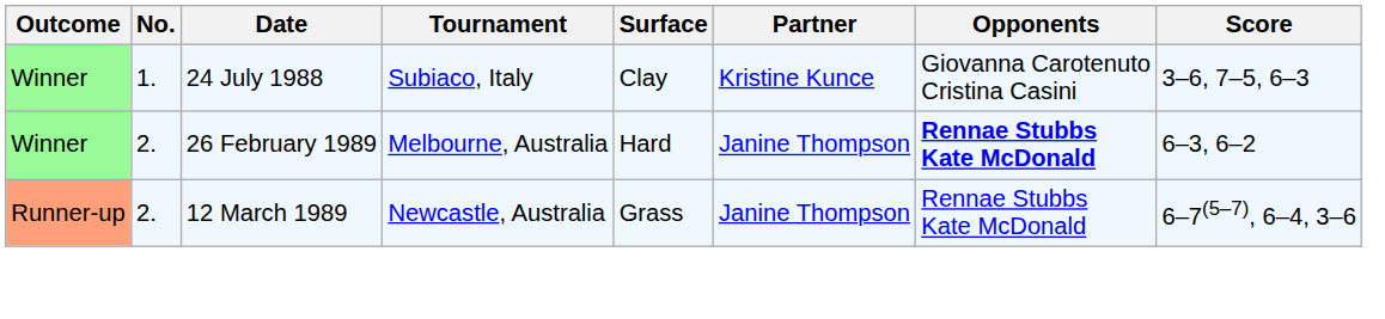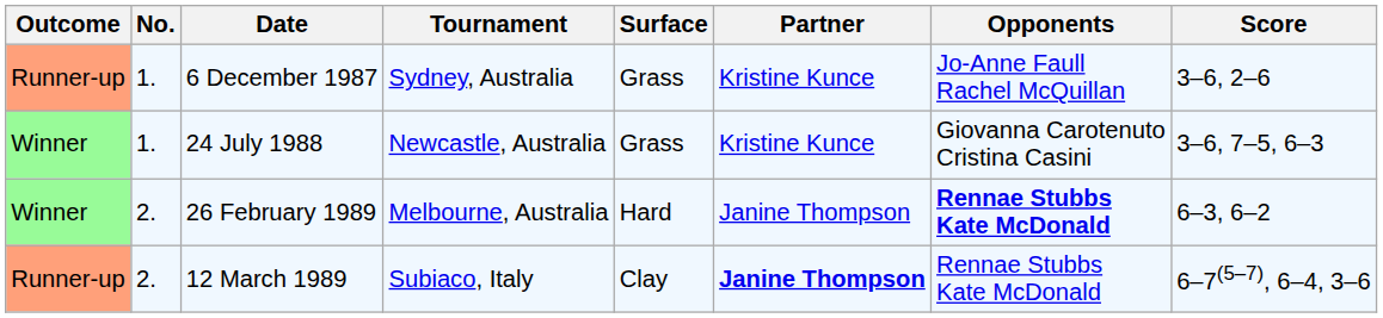 <table class="sortable wikitable" style=font-size:97%>
 <tr>
 <th>Outcome</th>
 <th>No.</th>
 <th>Date</th>
 <th>Tournament</th>
 <th>Surface</th>
 <th>Partner</th>
 <th>Opponents</th>
 <th>Score</th>
 </tr>
 <tr bgcolor="#f0f8ff">
+<td style="background:#ffa07a;">Runner-up</td>
+<td>1.</td>
+<td>6 December 1987</td>
+<td><a href='#'>Sydney</a>, Australia</td>
+<td>Grass</td>
+<td> <a href='#'>Kristine Kunce</a></td>
+<td> <a href='#'>Jo-Anne Faull</a> <br>  <a href='#'>Rachel McQuillan</a></td>
+<td>3–6, 2–6</td>
+</tr>
+<tr bgcolor="#f0f8ff">
 <td style="background:#98fb98;">Winner</td>
 <td>1.</td>
 <td>24 July 1988</td>
-<td><a href='#'>Subiaco</a>, Italy</td>
-<td>Clay</td>
+<td><a href='#'>Newcastle</a>, Australia</td>
+<td>Grass</td>
 <td> <a href='#'>Kristine Kunce</a></td>
 <td> Giovanna Carotenuto  <br>  Cristina Casini</td>
 <td>3–6, 7–5, 6–3</td>
 </tr>
 <tr bgcolor="#f0f8ff">
 <td style="background:#98fb98;">Winner</td>
 <td>2.</td>
 <td>26 February 1989</td>
 <td><a href='#'>Melbourne</a>, Australia</td>
 <td>Hard</td>
 <td> <a href='#'>Janine Thompson</a></td>
 <td><strong> <a href='#'>Rennae Stubbs</a> <br>  <a href='#'>Kate McDonald</a></strong></td>
 <td>6–3, 6–2</td>
 </tr>
 <tr bgcolor="#f0f8ff">
 <td style="background:#ffa07a;">Runner-up</td>
 <td>2.</td>
 <td>12 March 1989</td>
-<td><a href='#'>Newcastle</a>, Australia</td>
-<td>Grass</td>
-<td> <a href='#'>Janine Thompson</a></td>
+<td><a href='#'>Subiaco</a>, Italy</td>
+<td>Clay</td>
+<td><strong> <a href='#'>Janine Thompson</a></strong></td>
 <td> <a href='#'>Rennae Stubbs</a> <br>  <a href='#'>Kate McDonald</a></td>
 <td>6–7<sup>(5–7)</sup>, 6–4, 3–6</td>
 </tr>
 </table>
